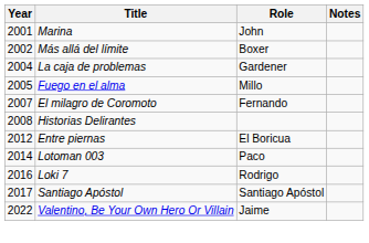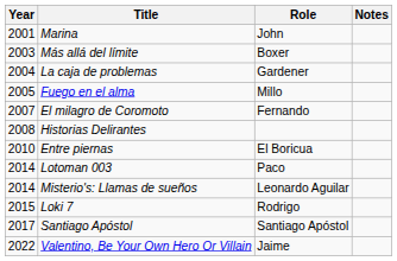 <table class="wikitable sortable">
 <tr>
 <th>Year</th>
 <th>Title</th>
 <th>Role</th>
 <th>Notes</th>
 </tr>
 <tr>
 <td>2001</td>
 <td><em>Marina </em></td>
 <td>John</td>
 <td></td>
 </tr>
 <tr>
-<td>2002</td>
+<td>2003</td>
 <td><em>Más allá del límite</em></td>
 <td>Boxer</td>
 <td></td>
 </tr>
 <tr>
 <td>2004</td>
 <td><em>La caja de problemas</em></td>
 <td>Gardener</td>
 <td></td>
 </tr>
 <tr>
 <td>2005</td>
 <td><em><a href='#'>Fuego en el alma</a></em></td>
 <td>Millo</td>
 <td></td>
 </tr>
 <tr>
 <td>2007</td>
 <td><em>El milagro de Coromoto</em></td>
 <td>Fernando</td>
 <td></td>
 </tr>
 <tr>
 <td>2008</td>
 <td><em>Historias Delirantes</em></td>
 <td></td>
 <td></td>
 </tr>
 <tr>
-<td>2012</td>
+<td>2010</td>
 <td><em>Entre piernas</em></td>
 <td>El Boricua</td>
 <td></td>
 </tr>
 <tr>
 <td>2014</td>
 <td><em>Lotoman 003</em></td>
 <td>Paco</td>
 <td></td>
 </tr>
 <tr>
-<td>2016</td>
+<td>2014</td>
+<td><em>Misterio's: Llamas de sueños</em></td>
+<td>Leonardo Aguilar</td>
+<td></td>
+</tr>
+<tr>
+<td>2015</td>
 <td><em>Loki 7</em></td>
 <td>Rodrigo</td>
 <td></td>
 </tr>
 <tr>
 <td>2017</td>
 <td><em>Santiago Apóstol</em></td>
 <td>Santiago Apóstol</td>
 <td></td>
 </tr>
 <tr>
 <td>2022</td>
 <td><em><a href='#'>Valentino, Be Your Own Hero Or Villain</a></em></td>
 <td>Jaime</td>
 <td></td>
 </tr>
 </table>
